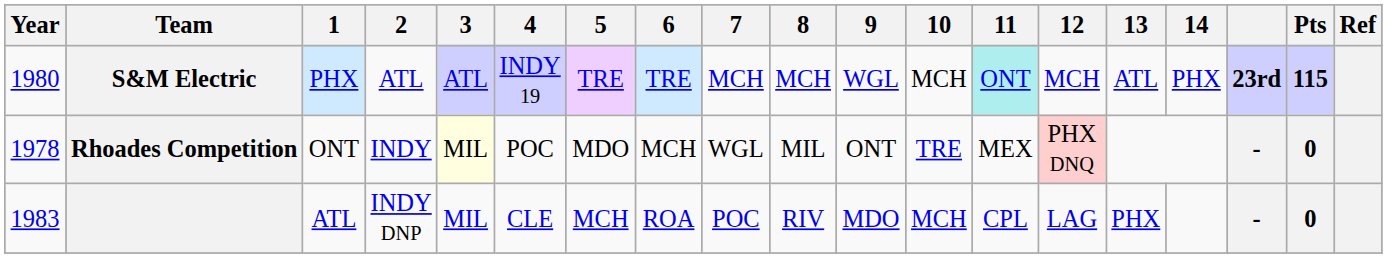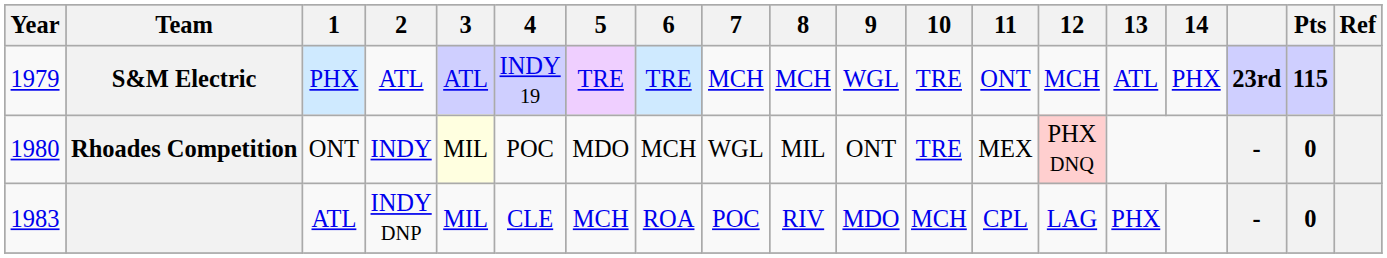 <table class="wikitable" style="text-align:center; font-size:90%">
 <tr>
 <th>Year</th>
 <th>Team</th>
 <th>1</th>
 <th>2</th>
 <th>3</th>
 <th>4</th>
 <th>5</th>
 <th>6</th>
 <th>7</th>
 <th>8</th>
 <th>9</th>
 <th>10</th>
 <th>11</th>
 <th>12</th>
 <th>13</th>
 <th>14</th>
 <th></th>
 <th>Pts</th>
 <th>Ref</th>
 </tr>
 <tr>
-<td><a href='#'>1980</a></td>
+<td><a href='#'>1979</a></td>
 <th>S&M Electric</th>
 <td style="background:#CFEAFF;"><a href='#'>PHX</a><br></td>
 <td><a href='#'>ATL</a></td>
 <td style="background:#CFCFFF;"><a href='#'>ATL</a><br></td>
 <td style="background:#CFCFFF;"><a href='#'>INDY</a><br><small>19</small></td>
 <td style="background:#EFCFFF;"><a href='#'>TRE</a><br></td>
 <td style="background:#CFEAFF;"><a href='#'>TRE</a><br></td>
 <td><a href='#'>MCH</a></td>
 <td><a href='#'>MCH</a></td>
 <td><a href='#'>WGL</a></td>
-<td>MCH<br><small></small></td>
-<td style="background: paleturquoise;"><a href='#'>ONT</a></td>
+<td><a href='#'>TRE</a></td>
+<td><a href='#'>ONT</a></td>
 <td><a href='#'>MCH</a></td>
 <td><a href='#'>ATL</a></td>
 <td><a href='#'>PHX</a></td>
 <th style="background:#CFCFFF;">23rd</th>
 <th style="background:#CFCFFF;">115</th>
 <th></th>
 </tr>
 <tr>
-<td><a href='#'>1978</a></td>
+<td><a href='#'>1980</a></td>
 <th>Rhoades Competition</th>
 <td>ONT<br><small> </small></td>
 <td><a href='#'>INDY</a><br><small> </small></td>
 <td style="background: lightyellow;">MIL<br><small></small></td>
 <td>POC<br><small> </small></td>
 <td>MDO<br><small></small></td>
 <td>MCH<br><small></small></td>
 <td>WGL<br><small></small></td>
 <td>MIL<br><small></small></td>
 <td>ONT<br><small></small></td>
 <td><a href='#'>TRE</a></td>
 <td>MEX<br><small></small></td>
 <td style="background:#FFCFCF;">PHX<br><small>DNQ</small></td>
 <td colspan=2></td>
 <th>-</th>
 <th>0</th>
 <th></th>
 </tr>
 <tr>
 <td rowspan=1><a href='#'>1983</a></td>
 <th></th>
 <td><a href='#'>ATL</a><br><small> </small></td>
 <td><a href='#'>INDY</a><br><small>DNP</small></td>
 <td><a href='#'>MIL</a><br><small> </small></td>
 <td><a href='#'>CLE</a><br><small> </small></td>
 <td><a href='#'>MCH</a><br><small> </small></td>
 <td><a href='#'>ROA</a><br><small></small></td>
 <td><a href='#'>POC</a><br><small> </small></td>
 <td><a href='#'>RIV</a><br><small> </small></td>
 <td><a href='#'>MDO</a><br><small> </small></td>
 <td><a href='#'>MCH</a><br><small> </small></td>
 <td><a href='#'>CPL</a><br><small> </small></td>
 <td><a href='#'>LAG</a><br><small> </small></td>
 <td><a href='#'>PHX</a><br><small> </small></td>
 <td colspan=1></td>
 <th>-</th>
 <th>0</th>
 <th></th>
 </tr>
 </table>
